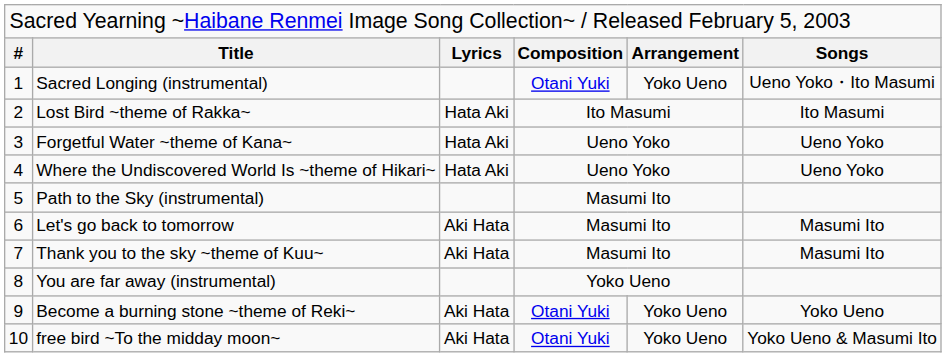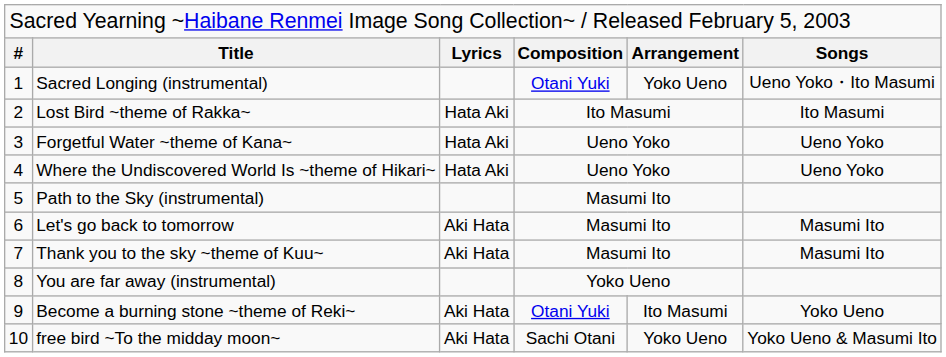 <table class="wikitable" style="text-align:center; font-size:small; white-space:nowrap">
 <tr>
 <td colspan="6" style="text-align:left; font-size:medium">Sacred Yearning ~<a href='#'>Haibane Renmei</a> Image Song Collection~ / Released February 5, 2003</td>
 </tr>
 <tr>
 <th>#</th>
 <th>Title</th>
 <th>Lyrics</th>
 <th>Composition</th>
 <th>Arrangement</th>
 <th>Songs</th>
 </tr>
 <tr>
 <td>1</td>
 <td style="text-align:left">Sacred Longing (instrumental)</td>
 <td></td>
 <td><a href='#'>Otani Yuki</a></td>
 <td>Yoko Ueno</td>
 <td>Ueno Yoko・Ito Masumi</td>
 </tr>
 <tr>
 <td>2</td>
 <td style="text-align:left">Lost Bird ~theme of Rakka~</td>
 <td>Hata Aki</td>
 <td colspan="2">Ito Masumi</td>
 <td>Ito Masumi</td>
 </tr>
 <tr>
 <td>3</td>
 <td style="text-align:left">Forgetful Water ~theme of Kana~</td>
 <td>Hata Aki</td>
 <td colspan="2">Ueno Yoko</td>
 <td>Ueno Yoko</td>
 </tr>
 <tr>
 <td>4</td>
 <td style="text-align:left">Where the Undiscovered World Is ~theme of Hikari~</td>
 <td>Hata Aki</td>
 <td colspan="2">Ueno Yoko</td>
 <td>Ueno Yoko</td>
 </tr>
 <tr>
 <td>5</td>
 <td style="text-align:left">Path to the Sky (instrumental)</td>
 <td></td>
 <td colspan="2">Masumi Ito</td>
 <td></td>
 </tr>
 <tr>
 <td>6</td>
 <td style="text-align:left">Let's go back to tomorrow</td>
 <td>Aki Hata</td>
 <td colspan="2">Masumi Ito</td>
 <td>Masumi Ito</td>
 </tr>
 <tr>
 <td>7</td>
 <td style="text-align:left">Thank you to the sky ~theme of Kuu~</td>
 <td>Aki Hata</td>
 <td colspan="2">Masumi Ito</td>
 <td>Masumi Ito</td>
 </tr>
 <tr>
 <td>8</td>
 <td style="text-align:left">You are far away (instrumental)</td>
 <td></td>
 <td colspan="2">Yoko Ueno</td>
 <td></td>
 </tr>
 <tr>
 <td>9</td>
 <td style="text-align:left">Become a burning stone ~theme of Reki~</td>
 <td>Aki Hata</td>
 <td><a href='#'>Otani Yuki</a></td>
-<td>Yoko Ueno</td>
+<td>Ito Masumi</td>
 <td>Yoko Ueno</td>
 </tr>
 <tr>
 <td>10</td>
 <td style="text-align:left">free bird ~To the midday moon~</td>
 <td>Aki Hata</td>
-<td><a href='#'>Otani Yuki</a></td>
+<td>Sachi Otani</td>
 <td>Yoko Ueno</td>
 <td>Yoko Ueno & Masumi Ito</td>
 </tr>
 </table>
